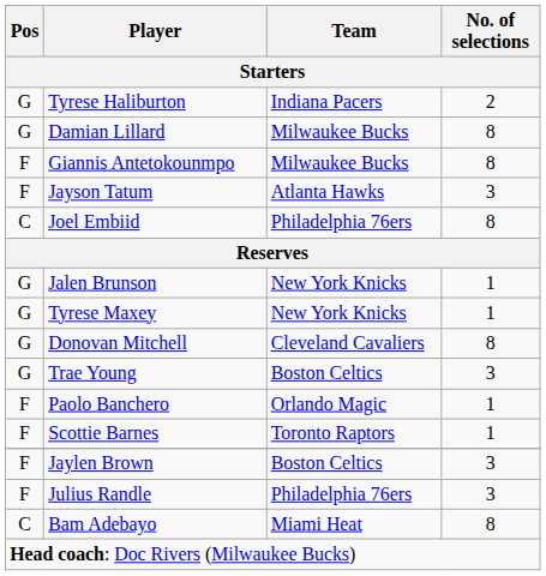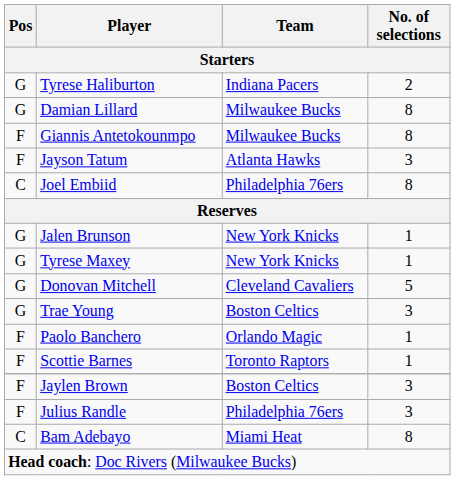 <table class="wikitable" style="text-align:center">
 <tr>
 <th scope="col" width="25px">Pos</th>
 <th scope="col" width="180px">Player</th>
 <th scope="col" width="140px">Team</th>
 <th scope="col" width="75px">No. of selections</th>
 </tr>
 <tr>
 <th scope="col" colspan="4">Starters</th>
 </tr>
 <tr>
 <td>G</td>
 <td style="text-align:left"><a href='#'>Tyrese Haliburton</a></td>
 <td style="text-align:left"><a href='#'>Indiana Pacers</a></td>
 <td>2</td>
 </tr>
 <tr>
 <td>G</td>
 <td style="text-align:left"><a href='#'>Damian Lillard</a></td>
 <td style="text-align:left"><a href='#'>Milwaukee Bucks</a></td>
 <td>8</td>
 </tr>
 <tr>
 <td>F</td>
 <td style="text-align:left"><a href='#'>Giannis Antetokounmpo</a></td>
 <td style="text-align:left"><a href='#'>Milwaukee Bucks</a></td>
 <td>8</td>
 </tr>
 <tr>
 <td>F</td>
 <td style="text-align:left"><a href='#'>Jayson Tatum</a></td>
 <td style="text-align:left"><a href='#'>Atlanta Hawks</a></td>
 <td>3</td>
 </tr>
 <tr>
 <td>C</td>
 <td style="text-align:left"><a href='#'>Joel Embiid</a></td>
 <td style="text-align:left"><a href='#'>Philadelphia 76ers</a></td>
 <td>8</td>
 </tr>
 <tr>
 <th scope="col" colspan="4">Reserves</th>
 </tr>
 <tr>
 <td>G</td>
 <td style="text-align:left"><a href='#'>Jalen Brunson</a></td>
 <td style="text-align:left"><a href='#'>New York Knicks</a></td>
 <td>1</td>
 </tr>
 <tr>
 <td>G</td>
 <td style="text-align:left"><a href='#'>Tyrese Maxey</a></td>
 <td style="text-align:left"><a href='#'>New York Knicks</a></td>
 <td>1</td>
 </tr>
 <tr>
 <td>G</td>
 <td style="text-align:left"><a href='#'>Donovan Mitchell</a></td>
 <td style="text-align:left"><a href='#'>Cleveland Cavaliers</a></td>
-<td>8</td>
+<td>5</td>
 </tr>
 <tr>
 <td>G</td>
 <td style="text-align:left"><a href='#'>Trae Young</a></td>
 <td style="text-align:left"><a href='#'>Boston Celtics</a></td>
 <td>3</td>
 </tr>
 <tr>
 <td>F</td>
 <td style="text-align:left"><a href='#'>Paolo Banchero</a></td>
 <td style="text-align:left"><a href='#'>Orlando Magic</a></td>
 <td>1</td>
 </tr>
 <tr>
 <td>F</td>
 <td style="text-align:left"><a href='#'>Scottie Barnes</a></td>
 <td style="text-align:left"><a href='#'>Toronto Raptors</a></td>
 <td>1</td>
 </tr>
 <tr>
 </tr>
 <tr>
 <td>F</td>
 <td style="text-align:left"><a href='#'>Jaylen Brown</a></td>
 <td style="text-align:left"><a href='#'>Boston Celtics</a></td>
 <td>3</td>
 </tr>
 <tr>
 <td>F</td>
 <td style="text-align:left"><a href='#'>Julius Randle</a></td>
 <td style="text-align:left"><a href='#'>Philadelphia 76ers</a></td>
 <td>3</td>
 </tr>
 <tr>
 <td>C</td>
 <td style="text-align:left"><a href='#'>Bam Adebayo</a></td>
 <td style="text-align:left"><a href='#'>Miami Heat</a></td>
 <td>8</td>
 </tr>
 <tr>
 <td style="text-align:left" colspan="5"><strong>Head coach</strong>: <a href='#'>Doc Rivers</a> (<a href='#'>Milwaukee Bucks</a>)</td>
 </tr>
 </table>
